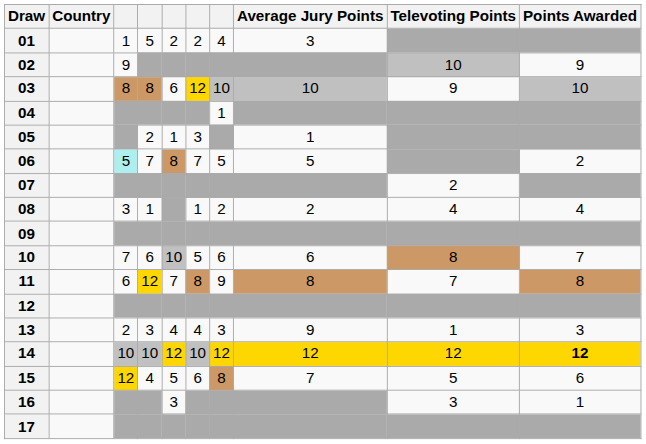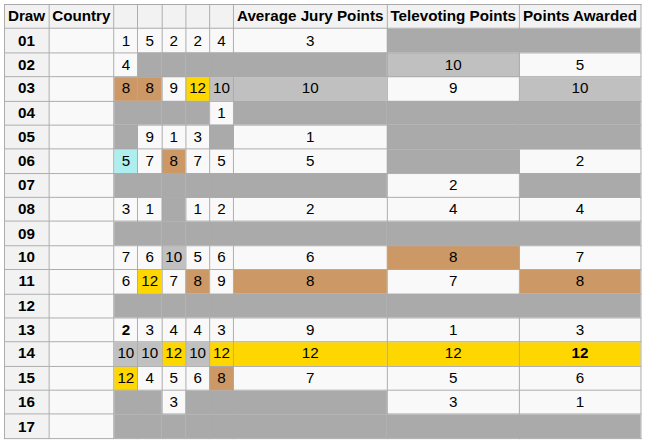 <table class="sortable wikitable collapsible plainrowheaders" style="text-align:center;">
 <tr>
 </tr>
 <tr>
 <th scope="col">Draw</th>
 <th scope="col">Country</th>
 <th scope="col"><small></small></th>
 <th scope="col"><small></small></th>
 <th scope="col"><small></small></th>
 <th scope="col"><small></small></th>
 <th scope="col"><small></small></th>
 <th scope="col">Average Jury Points</th>
 <th scope="col">Televoting Points</th>
 <th scope="col">Points Awarded</th>
 </tr>
 <tr>
 <th scope="row" style="text-align:center;">01</th>
 <td style="text-align:left;"></td>
 <td>1</td>
 <td>5</td>
 <td>2</td>
 <td>2</td>
 <td>4</td>
 <td>3</td>
 <td style="background:#AAAAAA;"></td>
 <td style="background:#AAAAAA;"></td>
 </tr>
 <tr>
 <th scope="row" style="text-align:center;">02</th>
 <td style="text-align:left;"></td>
-<td>9</td>
+<td>4</td>
 <td style="background:#AAAAAA;"></td>
 <td style="background:#AAAAAA;"></td>
 <td style="background:#AAAAAA;"></td>
 <td style="background:#AAAAAA;"></td>
 <td style="background:#AAAAAA;"></td>
 <td style="background:silver;">10</td>
-<td>9</td>
+<td>5</td>
 </tr>
 <tr>
 <th scope="row" style="text-align:center;">03</th>
 <td style="text-align:left;"></td>
 <td style="background:#CC9966;">8</td>
 <td style="background:#CC9966;">8</td>
-<td>6</td>
+<td>9</td>
 <td style="background:gold;">12</td>
 <td style="background:silver;">10</td>
 <td style="background:silver;">10</td>
 <td>9</td>
 <td style="background:silver;">10</td>
 </tr>
 <tr>
 <th scope="row" style="text-align:center;">04</th>
 <td style="text-align:left;"></td>
 <td style="background:#AAAAAA;"></td>
 <td style="background:#AAAAAA;"></td>
 <td style="background:#AAAAAA;"></td>
 <td style="background:#AAAAAA;"></td>
 <td>1</td>
 <td style="background:#AAAAAA;"></td>
 <td style="background:#AAAAAA;"></td>
 <td style="background:#AAAAAA;"></td>
 </tr>
 <tr>
 <th scope="row" style="text-align:center;">05</th>
 <td style="text-align:left;"></td>
 <td style="background:#AAAAAA;"></td>
-<td>2</td>
+<td>9</td>
 <td>1</td>
 <td>3</td>
 <td style="background:#AAAAAA;"></td>
 <td>1</td>
 <td style="background:#AAAAAA;"></td>
 <td style="background:#AAAAAA;"></td>
 </tr>
 <tr>
 <th scope="row" style="text-align:center;">06</th>
 <td style="text-align:left;"></td>
 <td style="background: paleturquoise;">5</td>
 <td>7</td>
 <td style="background:#CC9966;">8</td>
 <td>7</td>
 <td>5</td>
 <td>5</td>
 <td style="background:#AAAAAA;"></td>
 <td>2</td>
 </tr>
 <tr>
 <th scope="row" style="text-align:center;">07</th>
 <td style="text-align:left;"></td>
 <td style="background:#AAAAAA;"></td>
 <td style="background:#AAAAAA;"></td>
 <td style="background:#AAAAAA;"></td>
 <td style="background:#AAAAAA;"></td>
 <td style="background:#AAAAAA;"></td>
 <td style="background:#AAAAAA;"></td>
 <td>2</td>
 <td style="background:#AAAAAA;"></td>
 </tr>
 <tr>
 <th scope="row" style="text-align:center;">08</th>
 <td style="text-align:left;"></td>
 <td>3</td>
 <td>1</td>
 <td style="background:#AAAAAA;"></td>
 <td>1</td>
 <td>2</td>
 <td>2</td>
 <td>4</td>
 <td>4</td>
 </tr>
 <tr>
 <th scope="row" style="text-align:center;">09</th>
 <td style="text-align:left;"></td>
 <td style="background:#AAAAAA;"></td>
 <td style="background:#AAAAAA;"></td>
 <td style="background:#AAAAAA;"></td>
 <td style="background:#AAAAAA;"></td>
 <td style="background:#AAAAAA;"></td>
 <td style="background:#AAAAAA;"></td>
 <td style="background:#AAAAAA;"></td>
 <td style="background:#AAAAAA;"></td>
 </tr>
 <tr>
 <th scope="row" style="text-align:center;">10</th>
 <td style="text-align:left;"></td>
 <td>7</td>
 <td>6</td>
 <td style="background:silver;">10</td>
 <td>5</td>
 <td>6</td>
 <td>6</td>
 <td style="background:#CC9966;">8</td>
 <td>7</td>
 </tr>
 <tr>
 <th scope="row" style="text-align:center;">11</th>
 <td style="text-align:left;"></td>
 <td>6</td>
 <td style="background:gold;">12</td>
 <td>7</td>
 <td style="background:#CC9966;">8</td>
 <td>9</td>
 <td style="background:#CC9966;">8</td>
 <td>7</td>
 <td style="background:#CC9966;">8</td>
 </tr>
 <tr class="sortbottom">
 <th scope="row" style="text-align:center;">12</th>
 <td style="text-align:left;"></td>
 <td style="background:#AAAAAA;"></td>
 <td style="background:#AAAAAA;"></td>
 <td style="background:#AAAAAA;"></td>
 <td style="background:#AAAAAA;"></td>
 <td style="background:#AAAAAA;"></td>
 <td style="background:#AAAAAA;"></td>
 <td style="background:#AAAAAA;"></td>
 <td style="background:#AAAAAA;"></td>
 </tr>
 <tr>
 <th scope="row" style="text-align:center;">13</th>
 <td style="text-align:left;"></td>
-<td>2</td>
+<td><strong>2</strong></td>
 <td>3</td>
 <td>4</td>
 <td>4</td>
 <td>3</td>
 <td>9</td>
 <td>1</td>
 <td>3</td>
 </tr>
 <tr>
 <th scope="row" style="text-align:center;">14</th>
 <td style="text-align:left;"></td>
 <td style="background:silver;">10</td>
 <td style="background:silver;">10</td>
 <td style="background:gold;">12</td>
 <td style="background:silver;">10</td>
 <td style="background:gold;">12</td>
 <td style="background:gold;">12</td>
 <td style="background:gold;">12</td>
 <td style="background:gold;"><strong>12</strong></td>
 </tr>
 <tr>
 <th scope="row" style="text-align:center;">15</th>
 <td style="text-align:left;"></td>
 <td style="background:gold;">12</td>
 <td>4</td>
 <td>5</td>
 <td>6</td>
 <td style="background:#CC9966;">8</td>
 <td>7</td>
 <td>5</td>
 <td>6</td>
 </tr>
 <tr>
 <th scope="row" style="text-align:center;">16</th>
 <td style="text-align:left;"></td>
 <td style="background:#AAAAAA;"></td>
 <td style="background:#AAAAAA;"></td>
 <td>3</td>
 <td style="background:#AAAAAA;"></td>
 <td style="background:#AAAAAA;"></td>
 <td style="background:#AAAAAA;"></td>
 <td>3</td>
 <td>1</td>
 </tr>
 <tr>
 <th scope="row" style="text-align:center;">17</th>
 <td style="text-align:left;"></td>
 <td style="background:#AAAAAA;"></td>
 <td style="background:#AAAAAA;"></td>
 <td style="background:#AAAAAA;"></td>
 <td style="background:#AAAAAA;"></td>
 <td style="background:#AAAAAA;"></td>
 <td style="background:#AAAAAA;"></td>
 <td style="background:#AAAAAA;"></td>
 <td style="background:#AAAAAA;"></td>
 </tr>
 </table>
